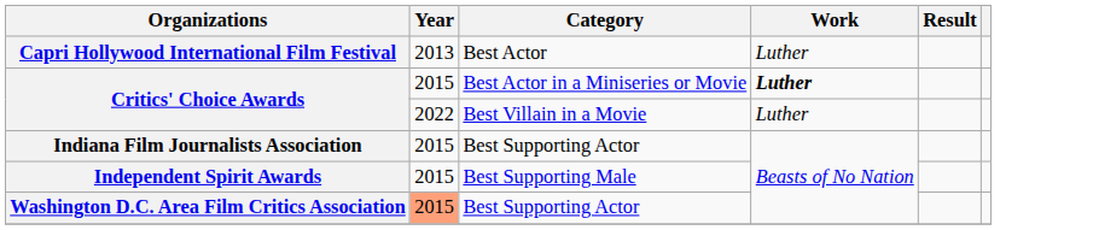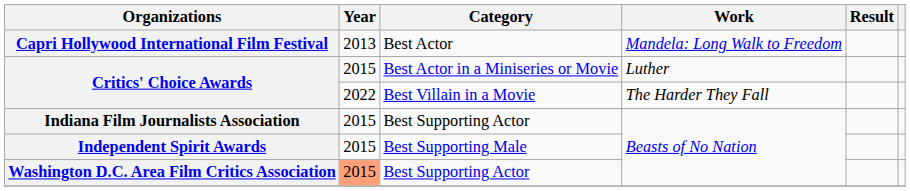 <table class= "wikitable plainrowheaders sortable">
 <tr>
 <th>Organizations</th>
 <th scope="col">Year</th>
 <th scope="col">Category</th>
 <th scope="col">Work</th>
 <th scope="col">Result</th>
 <th scope="col" class="unsortable"></th>
 </tr>
 <tr>
 <th scope="row" rowspan="1"><a href='#'>Capri Hollywood International Film Festival</a></th>
 <td style="text-align:center;">2013</td>
 <td>Best Actor</td>
-<td><em>Luther</em></td>
+<td><em><a href='#'>Mandela: Long Walk to Freedom</a></em></td>
 <td></td>
 <td style="text-align:center;"></td>
 </tr>
 <tr>
 <th scope="row" rowspan="2"><a href='#'>Critics' Choice Awards</a></th>
 <td style="text-align:center;">2015</td>
 <td><a href='#'>Best Actor in a Miniseries or Movie</a></td>
-<td><strong><em>Luther</em></strong></td>
+<td><em>Luther</em></td>
 <td></td>
 <td style="text-align:center;"></td>
 </tr>
 <tr>
 <td style="text-align:center;">2022</td>
 <td><a href='#'>Best Villain in a Movie</a></td>
-<td><em>Luther</em></td>
+<td><em>The Harder They Fall</em></td>
 <td></td>
 <td style="text-align:center;"></td>
 </tr>
 <tr>
 <th scope="row" rowspan="1">Indiana Film Journalists Association</th>
 <td style="text-align:center;">2015</td>
 <td>Best Supporting Actor</td>
 <td rowspan=3><em><a href='#'>Beasts of No Nation</a></em></td>
 <td></td>
 <td style="text-align:center;"></td>
 </tr>
 <tr>
 <th scope="row" rowspan="1"><a href='#'>Independent Spirit Awards</a></th>
 <td style="text-align:center;">2015</td>
 <td><a href='#'>Best Supporting Male</a></td>
 <td></td>
 <td style="text-align:center;"></td>
 </tr>
 <tr>
 <th scope="row" rowspan="1"><a href='#'>Washington D.C. Area Film Critics Association</a></th>
 <td style="background: lightsalmon; text-align:center;">2015</td>
 <td><a href='#'>Best Supporting Actor</a></td>
 <td></td>
 <td style="text-align:center;"></td>
 </tr>
 <tr>
 </tr>
 </table>
